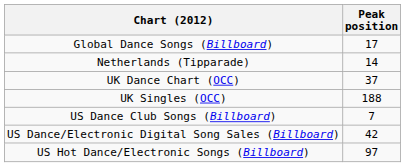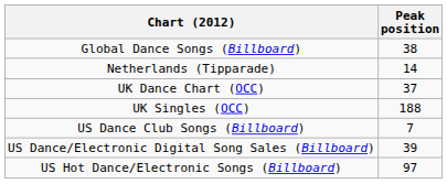 <table class="wikitable sortable mw-collapsible mw-collapsed plainrowheaders" style="text-align:center">
 <tr>
 <th scope="col">Chart (2012)</th>
 <th scope="col">Peak<br>position</th>
 </tr>
 <tr>
 <td>Global Dance Songs (<a href='#'><em>Billboard</em></a>)</td>
-<td>17</td>
+<td>38</td>
 </tr>
 <tr>
 <td>Netherlands (Tipparade)</td>
 <td>14</td>
 </tr>
 <tr>
 <td>UK Dance Chart (<a href='#'>OCC</a>)</td>
 <td>37</td>
 </tr>
 <tr>
 <td scope="row">UK Singles (<a href='#'>OCC</a>)</td>
 <td>188</td>
 </tr>
 <tr>
 <td>US Dance Club Songs (<a href='#'><em>Billboard</em></a>)</td>
 <td>7</td>
 </tr>
 <tr>
 <td>US Dance/Electronic Digital Song Sales (<a href='#'><em>Billboard</em></a>)</td>
-<td>42</td>
+<td>39</td>
 </tr>
 <tr>
 <td>US Hot Dance/Electronic Songs (<a href='#'><em>Billboard</em></a>)</td>
 <td>97</td>
 </tr>
 </table>
